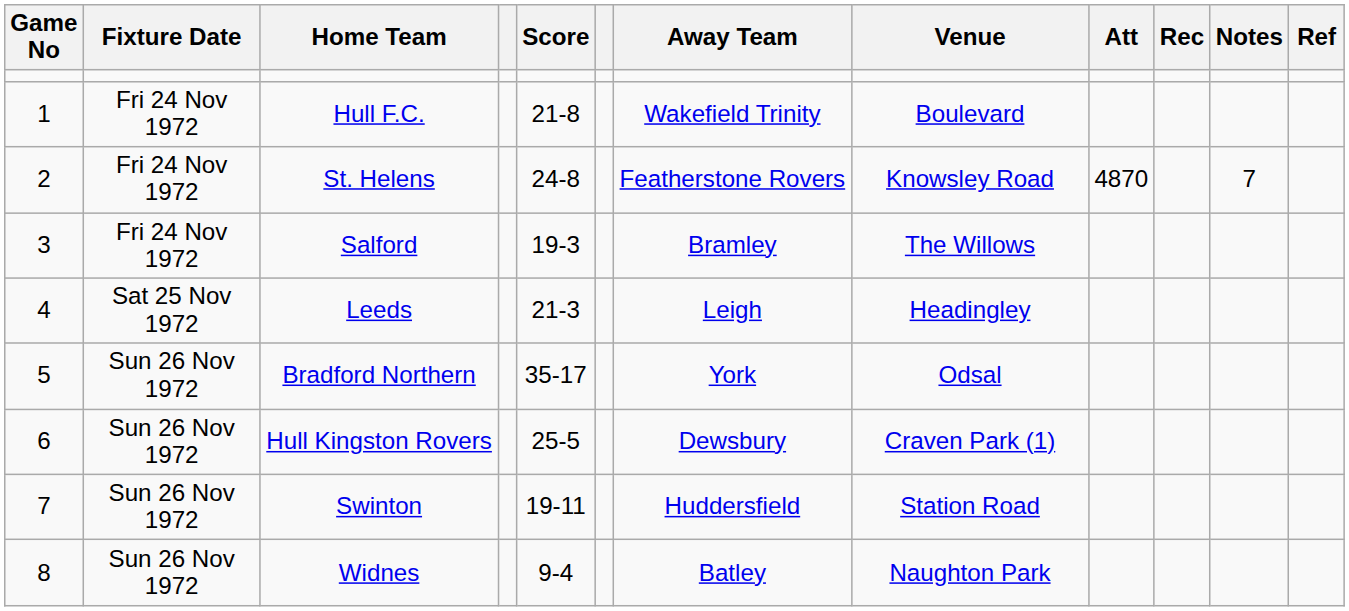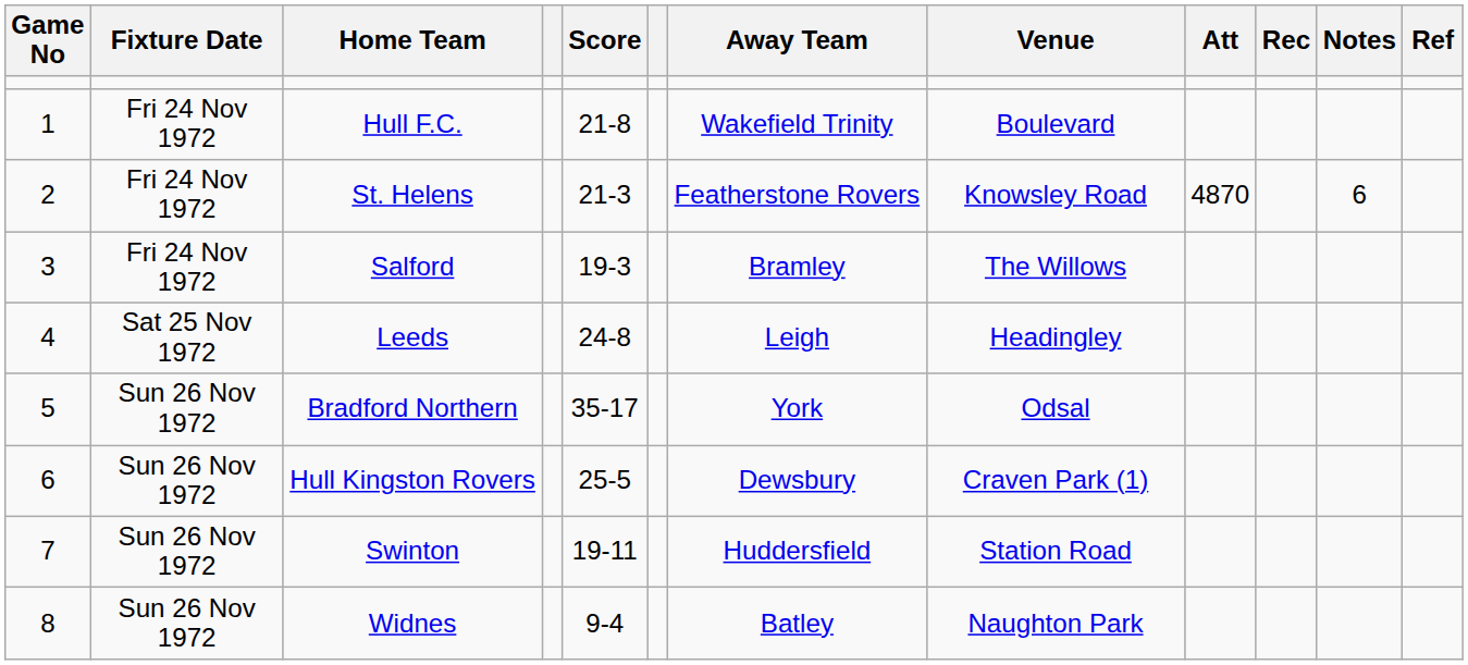 <table class="wikitable" style="text-align:center;">
 <tr>
 <th width=10 abbr="No">Game No</th>
 <th width=110 abbr="Date">Fixture Date</th>
 <th width=150 abbr="Home Team">Home Team</th>
 <th width=5 abbr="space"></th>
 <th width=20 abbr="Score">Score</th>
 <th width=5 abbr="space"></th>
 <th width=150 abbr="Away Team">Away Team</th>
 <th width=150 abbr="Venue">Venue</th>
 <th width=30 abbr="Att">Att</th>
 <th width=30 abbr="Rec">Rec</th>
 <th width=20 abbr="Notes">Notes</th>
 <th width=30 abbr="Ref">Ref</th>
 </tr>
 <tr>
 <td></td>
 <td></td>
 <td></td>
 <td></td>
 <td></td>
 <td></td>
 <td></td>
 <td></td>
 <td></td>
 <td></td>
 <td></td>
 <td></td>
 </tr>
 <tr>
 <td>1</td>
 <td>Fri 24 Nov 1972</td>
 <td><a href='#'>Hull F.C.</a></td>
 <td></td>
 <td>21-8</td>
 <td></td>
 <td><a href='#'>Wakefield Trinity</a></td>
 <td><a href='#'>Boulevard</a></td>
 <td></td>
 <td></td>
 <td></td>
 <td></td>
 </tr>
 <tr>
 <td>2</td>
 <td>Fri 24 Nov 1972</td>
 <td><a href='#'>St. Helens</a></td>
 <td></td>
-<td>24-8</td>
+<td>21-3</td>
 <td></td>
 <td><a href='#'>Featherstone Rovers</a></td>
 <td><a href='#'>Knowsley Road</a></td>
 <td>4870</td>
 <td></td>
-<td>7</td>
+<td>6</td>
 <td></td>
 </tr>
 <tr>
 <td>3</td>
 <td>Fri 24 Nov 1972</td>
 <td><a href='#'>Salford</a></td>
 <td></td>
 <td>19-3</td>
 <td></td>
 <td><a href='#'>Bramley</a></td>
 <td><a href='#'>The Willows</a></td>
 <td></td>
 <td></td>
 <td></td>
 <td></td>
 </tr>
 <tr>
 <td>4</td>
 <td>Sat 25 Nov 1972</td>
 <td><a href='#'>Leeds</a></td>
 <td></td>
-<td>21-3</td>
+<td>24-8</td>
 <td></td>
 <td><a href='#'>Leigh</a></td>
 <td><a href='#'>Headingley</a></td>
 <td></td>
 <td></td>
 <td></td>
 <td></td>
 </tr>
 <tr>
 <td>5</td>
 <td>Sun 26 Nov 1972</td>
 <td><a href='#'>Bradford Northern</a></td>
 <td></td>
 <td>35-17</td>
 <td></td>
 <td><a href='#'>York</a></td>
 <td><a href='#'>Odsal</a></td>
 <td></td>
 <td></td>
 <td></td>
 <td></td>
 </tr>
 <tr>
 <td>6</td>
 <td>Sun 26 Nov 1972</td>
 <td><a href='#'>Hull Kingston Rovers</a></td>
 <td></td>
 <td>25-5</td>
 <td></td>
 <td><a href='#'>Dewsbury</a></td>
 <td><a href='#'>Craven Park (1)</a></td>
 <td></td>
 <td></td>
 <td></td>
 <td></td>
 </tr>
 <tr>
 <td>7</td>
 <td>Sun 26 Nov 1972</td>
 <td><a href='#'>Swinton</a></td>
 <td></td>
 <td>19-11</td>
 <td></td>
 <td><a href='#'>Huddersfield</a></td>
 <td><a href='#'>Station Road</a></td>
 <td></td>
 <td></td>
 <td></td>
 <td></td>
 </tr>
 <tr>
 <td>8</td>
 <td>Sun 26 Nov 1972</td>
 <td><a href='#'>Widnes</a></td>
 <td></td>
 <td>9-4</td>
 <td></td>
 <td><a href='#'>Batley</a></td>
 <td><a href='#'>Naughton Park</a></td>
 <td></td>
 <td></td>
 <td></td>
 <td></td>
 </tr>
 </table>
